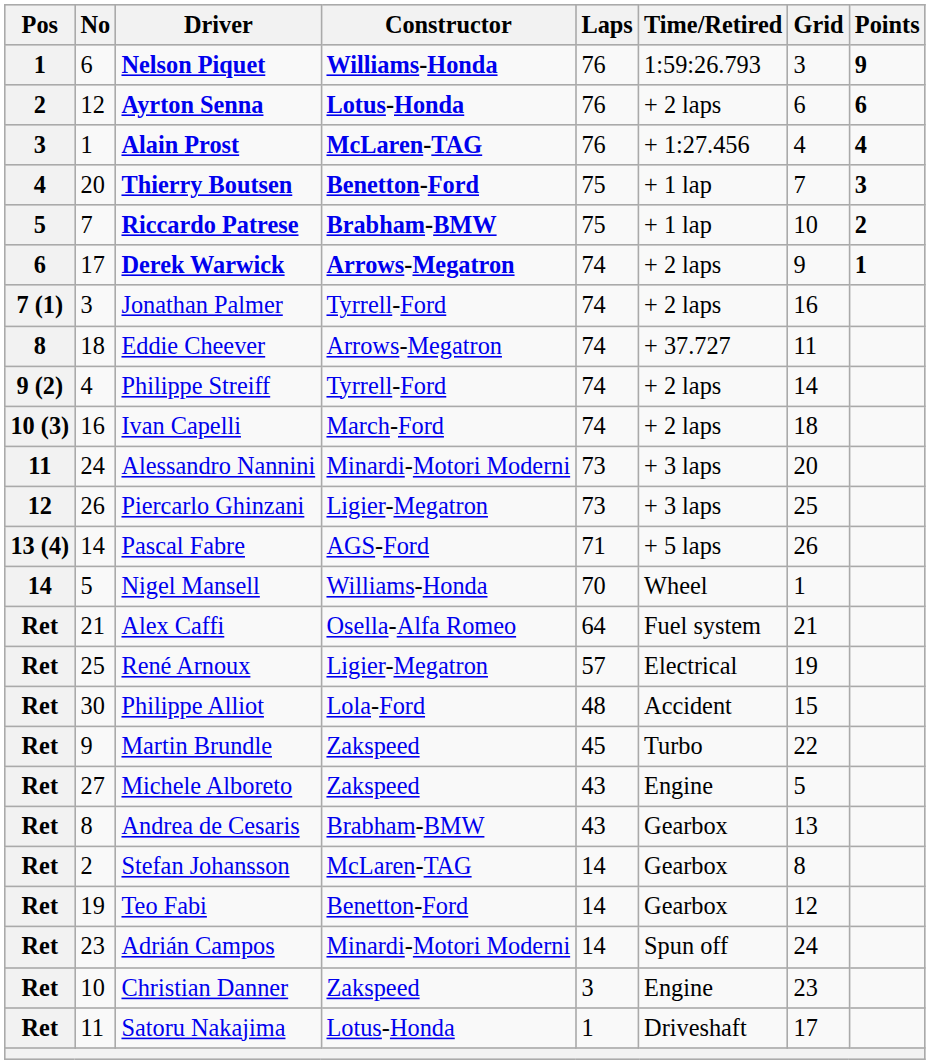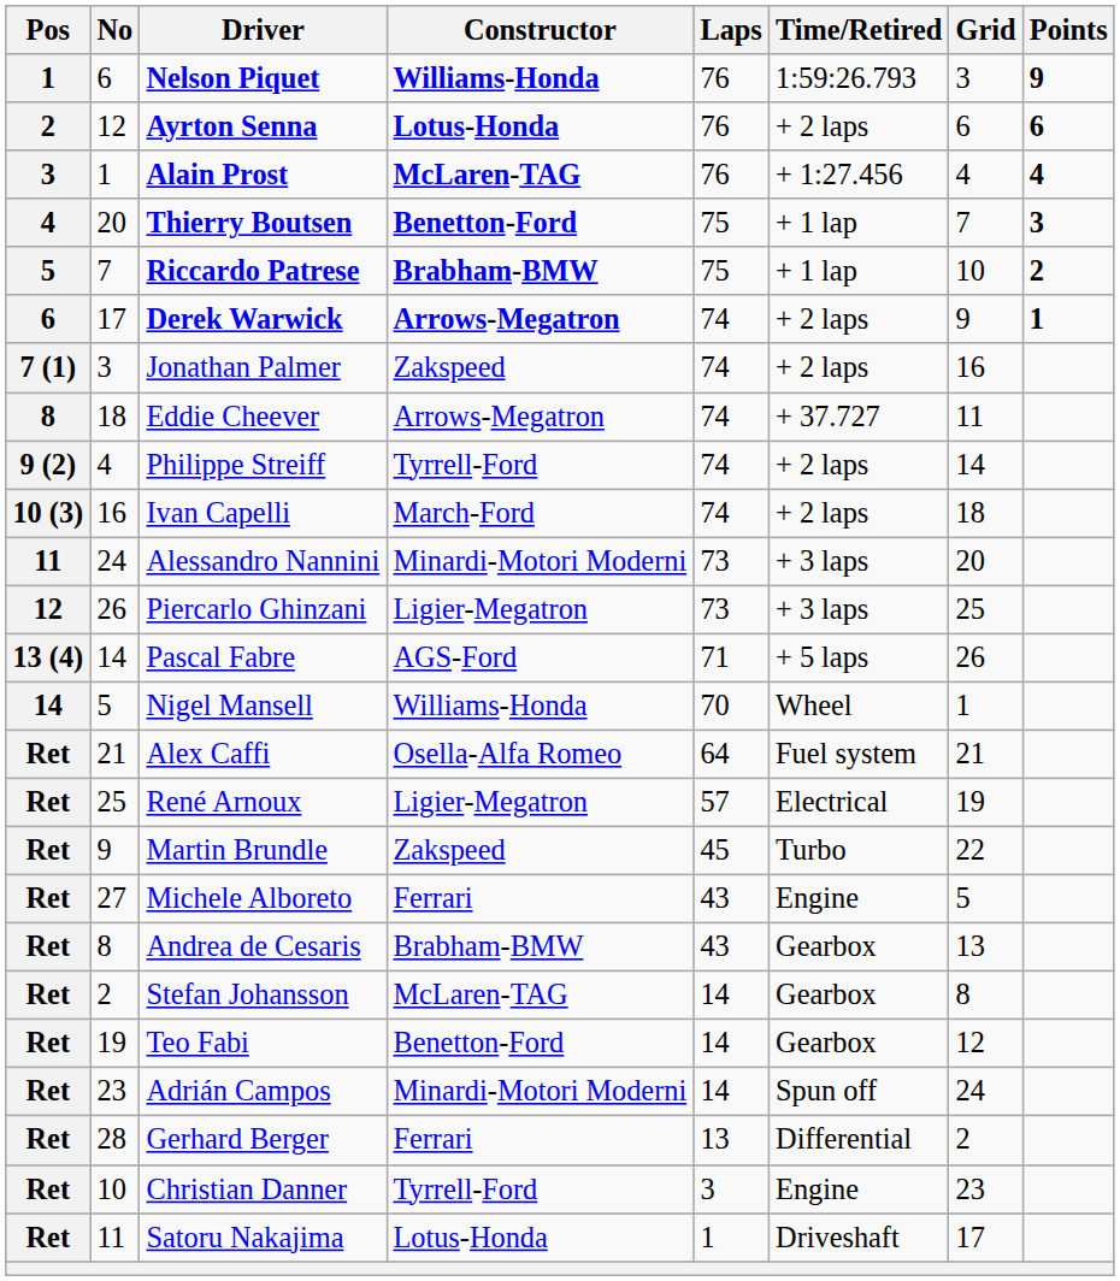 <table class="wikitable sortable" style="font-size: 95%;">
 <tr>
 <th>Pos</th>
 <th>No</th>
 <th>Driver</th>
 <th>Constructor</th>
 <th>Laps</th>
 <th>Time/Retired</th>
 <th>Grid</th>
 <th>Points</th>
 </tr>
 <tr>
 <th>1</th>
 <td>6</td>
 <td> <strong><a href='#'>Nelson Piquet</a></strong></td>
 <td><strong><a href='#'>Williams</a>-<a href='#'>Honda</a></strong></td>
 <td>76</td>
 <td>1:59:26.793</td>
 <td>3</td>
 <td><strong>9</strong></td>
 </tr>
 <tr>
 <th>2</th>
 <td>12</td>
 <td> <strong><a href='#'>Ayrton Senna</a></strong></td>
 <td><strong><a href='#'>Lotus</a>-<a href='#'>Honda</a></strong></td>
 <td>76</td>
 <td>+ 2 laps</td>
 <td>6</td>
 <td><strong>6</strong></td>
 </tr>
 <tr>
 <th>3</th>
 <td>1</td>
 <td> <strong><a href='#'>Alain Prost</a></strong></td>
 <td><strong><a href='#'>McLaren</a>-<a href='#'>TAG</a></strong></td>
 <td>76</td>
 <td>+ 1:27.456</td>
 <td>4</td>
 <td><strong>4</strong></td>
 </tr>
 <tr>
 <th>4</th>
 <td>20</td>
 <td> <strong><a href='#'>Thierry Boutsen</a></strong></td>
 <td><strong><a href='#'>Benetton</a>-<a href='#'>Ford</a></strong></td>
 <td>75</td>
 <td>+ 1 lap</td>
 <td>7</td>
 <td><strong>3</strong></td>
 </tr>
 <tr>
 <th>5</th>
 <td>7</td>
 <td> <strong><a href='#'>Riccardo Patrese</a></strong></td>
 <td><strong><a href='#'>Brabham</a>-<a href='#'>BMW</a></strong></td>
 <td>75</td>
 <td>+ 1 lap</td>
 <td>10</td>
 <td><strong>2</strong></td>
 </tr>
 <tr>
 <th>6</th>
 <td>17</td>
 <td> <strong><a href='#'>Derek Warwick</a></strong></td>
 <td><strong><a href='#'>Arrows</a>-<a href='#'>Megatron</a></strong></td>
 <td>74</td>
 <td>+ 2 laps</td>
 <td>9</td>
 <td><strong>1</strong></td>
 </tr>
 <tr>
 <th>7 (1)</th>
 <td>3</td>
 <td> <a href='#'>Jonathan Palmer</a></td>
-<td><a href='#'>Tyrrell</a>-<a href='#'>Ford</a></td>
+<td><a href='#'>Zakspeed</a></td>
 <td>74</td>
 <td>+ 2 laps</td>
 <td>16</td>
 <td> </td>
 </tr>
 <tr>
 <th>8</th>
 <td>18</td>
 <td> <a href='#'>Eddie Cheever</a></td>
 <td><a href='#'>Arrows</a>-<a href='#'>Megatron</a></td>
 <td>74</td>
 <td>+ 37.727</td>
 <td>11</td>
 <td> </td>
 </tr>
 <tr>
 <th>9 (2)</th>
 <td>4</td>
 <td> <a href='#'>Philippe Streiff</a></td>
 <td><a href='#'>Tyrrell</a>-<a href='#'>Ford</a></td>
 <td>74</td>
 <td>+ 2 laps</td>
 <td>14</td>
 <td> </td>
 </tr>
 <tr>
 <th>10 (3)</th>
 <td>16</td>
 <td> <a href='#'>Ivan Capelli</a></td>
 <td><a href='#'>March</a>-<a href='#'>Ford</a></td>
 <td>74</td>
 <td>+ 2 laps</td>
 <td>18</td>
 <td> </td>
 </tr>
 <tr>
 <th>11</th>
 <td>24</td>
 <td> <a href='#'>Alessandro Nannini</a></td>
 <td><a href='#'>Minardi</a>-<a href='#'>Motori Moderni</a></td>
 <td>73</td>
 <td>+ 3 laps</td>
 <td>20</td>
 <td> </td>
 </tr>
 <tr>
 <th>12</th>
 <td>26</td>
 <td> <a href='#'>Piercarlo Ghinzani</a></td>
 <td><a href='#'>Ligier</a>-<a href='#'>Megatron</a></td>
 <td>73</td>
 <td>+ 3 laps</td>
 <td>25</td>
 <td> </td>
 </tr>
 <tr>
 <th>13 (4)</th>
 <td>14</td>
 <td> <a href='#'>Pascal Fabre</a></td>
 <td><a href='#'>AGS</a>-<a href='#'>Ford</a></td>
 <td>71</td>
 <td>+ 5 laps</td>
 <td>26</td>
 <td> </td>
 </tr>
 <tr>
 <th>14</th>
 <td>5</td>
 <td> <a href='#'>Nigel Mansell</a></td>
 <td><a href='#'>Williams</a>-<a href='#'>Honda</a></td>
 <td>70</td>
 <td>Wheel</td>
 <td>1</td>
 <td> </td>
 </tr>
 <tr>
 <th>Ret</th>
 <td>21</td>
 <td> <a href='#'>Alex Caffi</a></td>
 <td><a href='#'>Osella</a>-<a href='#'>Alfa Romeo</a></td>
 <td>64</td>
 <td>Fuel system</td>
 <td>21</td>
 <td> </td>
 </tr>
 <tr>
 <th>Ret</th>
 <td>25</td>
 <td> <a href='#'>René Arnoux</a></td>
 <td><a href='#'>Ligier</a>-<a href='#'>Megatron</a></td>
 <td>57</td>
 <td>Electrical</td>
 <td>19</td>
 <td> </td>
 </tr>
 <tr>
 <th>Ret</th>
-<td>30</td>
-<td> <a href='#'>Philippe Alliot</a></td>
-<td><a href='#'>Lola</a>-<a href='#'>Ford</a></td>
-<td>48</td>
-<td>Accident</td>
-<td>15</td>
-<td> </td>
-</tr>
-<tr>
-<th>Ret</th>
 <td>9</td>
 <td> <a href='#'>Martin Brundle</a></td>
 <td><a href='#'>Zakspeed</a></td>
 <td>45</td>
 <td>Turbo</td>
 <td>22</td>
 <td> </td>
 </tr>
 <tr>
 <th>Ret</th>
 <td>27</td>
 <td> <a href='#'>Michele Alboreto</a></td>
-<td><a href='#'>Zakspeed</a></td>
+<td><a href='#'>Ferrari</a></td>
 <td>43</td>
 <td>Engine</td>
 <td>5</td>
 <td> </td>
 </tr>
 <tr>
 <th>Ret</th>
 <td>8</td>
 <td> <a href='#'>Andrea de Cesaris</a></td>
 <td><a href='#'>Brabham</a>-<a href='#'>BMW</a></td>
 <td>43</td>
 <td>Gearbox</td>
 <td>13</td>
 <td> </td>
 </tr>
 <tr>
 <th>Ret</th>
 <td>2</td>
 <td> <a href='#'>Stefan Johansson</a></td>
 <td><a href='#'>McLaren</a>-<a href='#'>TAG</a></td>
 <td>14</td>
 <td>Gearbox</td>
 <td>8</td>
 <td> </td>
 </tr>
 <tr>
 <th>Ret</th>
 <td>19</td>
 <td> <a href='#'>Teo Fabi</a></td>
 <td><a href='#'>Benetton</a>-<a href='#'>Ford</a></td>
 <td>14</td>
 <td>Gearbox</td>
 <td>12</td>
 <td> </td>
 </tr>
 <tr>
 <th>Ret</th>
 <td>23</td>
 <td> <a href='#'>Adrián Campos</a></td>
 <td><a href='#'>Minardi</a>-<a href='#'>Motori Moderni</a></td>
 <td>14</td>
 <td>Spun off</td>
 <td>24</td>
 <td> </td>
 </tr>
 <tr>
 <th>Ret</th>
+<td>28</td>
+<td> <a href='#'>Gerhard Berger</a></td>
+<td><a href='#'>Ferrari</a></td>
+<td>13</td>
+<td>Differential</td>
+<td>2</td>
+<td> </td>
+</tr>
+<tr>
+<th>Ret</th>
 <td>10</td>
 <td> <a href='#'>Christian Danner</a></td>
-<td><a href='#'>Zakspeed</a></td>
+<td><a href='#'>Tyrrell</a>-<a href='#'>Ford</a></td>
 <td>3</td>
 <td>Engine</td>
 <td>23</td>
 <td> </td>
 </tr>
 <tr>
 <th>Ret</th>
 <td>11</td>
 <td> <a href='#'>Satoru Nakajima</a></td>
 <td><a href='#'>Lotus</a>-<a href='#'>Honda</a></td>
 <td>1</td>
 <td>Driveshaft</td>
 <td>17</td>
 <td> </td>
 </tr>
 <tr>
 <th colspan="8"></th>
 </tr>
 </table>
